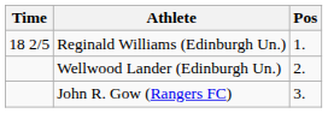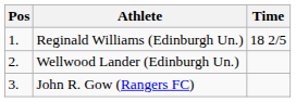 <table class="wikitable">
 <tr>
+<th>Pos</th>
+<th>Athlete</th>
 <th>Time</th>
-<th>Athlete</th>
-<th>Pos</th>
 </tr>
 <tr>
+<td>1.</td>
+<td>Reginald Williams (Edinburgh Un.)</td>
 <td>18 2/5</td>
-<td>Reginald Williams (Edinburgh Un.)</td>
-<td>1.</td>
 </tr>
 <tr>
+<td>2.</td>
+<td>Wellwood Lander (Edinburgh Un.)</td>
 <td></td>
-<td>Wellwood Lander (Edinburgh Un.)</td>
-<td>2.</td>
 </tr>
 <tr>
+<td>3.</td>
+<td>John R. Gow (<a href='#'>Rangers FC</a>)</td>
 <td></td>
-<td>John R. Gow (<a href='#'>Rangers FC</a>)</td>
-<td>3.</td>
 </tr>
 </table>
